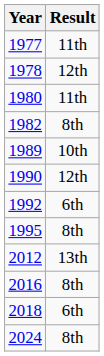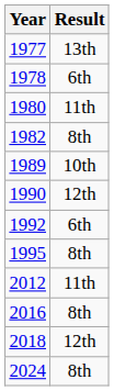 <table class="wikitable" style="text-align:center">
 <tr>
 <th>Year</th>
 <th>Result</th>
 </tr>
 <tr>
 <td><a href='#'>1977</a></td>
-<td>11th</td>
+<td>13th</td>
 </tr>
 <tr>
 <td><a href='#'>1978</a></td>
-<td>12th</td>
+<td>6th</td>
 </tr>
 <tr>
 <td><a href='#'>1980</a></td>
 <td>11th</td>
 </tr>
 <tr>
 <td><a href='#'>1982</a></td>
 <td>8th</td>
 </tr>
 <tr>
 <td><a href='#'>1989</a></td>
 <td>10th</td>
 </tr>
 <tr>
 <td><a href='#'>1990</a></td>
 <td>12th</td>
 </tr>
 <tr>
 <td><a href='#'>1992</a></td>
 <td>6th</td>
 </tr>
 <tr>
 <td><a href='#'>1995</a></td>
 <td>8th</td>
 </tr>
 <tr>
 <td><a href='#'>2012</a></td>
-<td>13th</td>
+<td>11th</td>
 </tr>
 <tr>
 <td><a href='#'>2016</a></td>
 <td>8th</td>
 </tr>
 <tr>
 <td><a href='#'>2018</a></td>
-<td>6th</td>
+<td>12th</td>
 </tr>
 <tr>
 <td><a href='#'>2024</a></td>
 <td>8th</td>
 </tr>
 </table>
